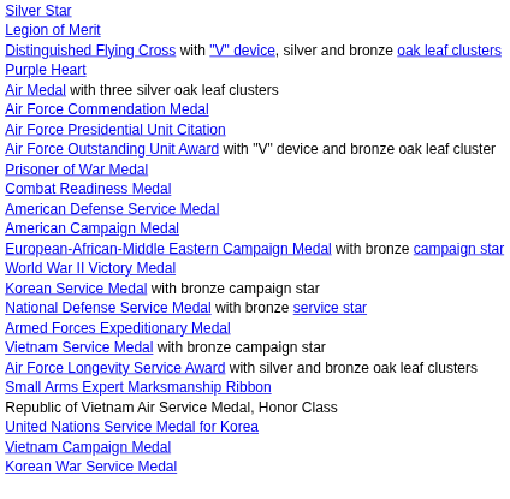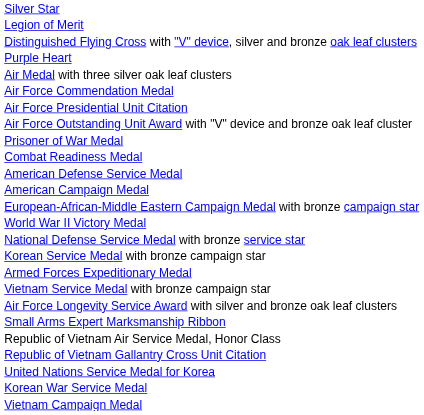 <table>
 <tr>
 <td></td>
 <td><a href='#'>Silver Star</a></td>
 </tr>
 <tr>
 <td></td>
 <td><a href='#'>Legion of Merit</a></td>
 </tr>
 <tr>
 <td></td>
 <td><a href='#'>Distinguished Flying Cross</a> with <a href='#'>"V" device</a>, silver and bronze <a href='#'>oak leaf clusters</a></td>
 </tr>
 <tr>
 <td></td>
 <td><a href='#'>Purple Heart</a></td>
 </tr>
 <tr>
 <td></td>
 <td><a href='#'>Air Medal</a> with three silver oak leaf clusters</td>
 </tr>
 <tr>
 <td></td>
 <td><a href='#'>Air Force Commendation Medal</a></td>
 </tr>
 <tr>
 <td></td>
 <td><a href='#'>Air Force Presidential Unit Citation</a></td>
 </tr>
 <tr>
 <td></td>
 <td><a href='#'>Air Force Outstanding Unit Award</a> with "V" device and bronze oak leaf cluster</td>
 </tr>
 <tr>
 <td></td>
 <td><a href='#'>Prisoner of War Medal</a></td>
 </tr>
 <tr>
 <td></td>
 <td><a href='#'>Combat Readiness Medal</a></td>
 </tr>
 <tr>
 <td></td>
 <td><a href='#'>American Defense Service Medal</a></td>
 </tr>
 <tr>
 <td></td>
 <td><a href='#'>American Campaign Medal</a></td>
 </tr>
 <tr>
 <td></td>
 <td><a href='#'>European-African-Middle Eastern Campaign Medal</a> with bronze <a href='#'>campaign star</a></td>
 </tr>
 <tr>
 <td></td>
 <td><a href='#'>World War II Victory Medal</a></td>
 </tr>
 <tr>
 <td></td>
-<td><a href='#'>Korean Service Medal</a> with bronze campaign star</td>
+<td><a href='#'>National Defense Service Medal</a> with bronze <a href='#'>service star</a></td>
 </tr>
 <tr>
 <td></td>
-<td><a href='#'>National Defense Service Medal</a> with bronze <a href='#'>service star</a></td>
+<td><a href='#'>Korean Service Medal</a> with bronze campaign star</td>
 </tr>
 <tr>
 <td></td>
 <td><a href='#'>Armed Forces Expeditionary Medal</a></td>
 </tr>
 <tr>
 <td></td>
 <td><a href='#'>Vietnam Service Medal</a> with bronze campaign star</td>
 </tr>
 <tr>
 <td></td>
 <td><a href='#'>Air Force Longevity Service Award</a> with silver and bronze oak leaf clusters</td>
 </tr>
 <tr>
 <td></td>
 <td><a href='#'>Small Arms Expert Marksmanship Ribbon</a></td>
 </tr>
 <tr>
 <td></td>
 <td>Republic of Vietnam Air Service Medal, Honor Class</td>
 </tr>
 <tr>
 <td></td>
+<td><a href='#'>Republic of Vietnam Gallantry Cross Unit Citation</a></td>
+</tr>
+<tr>
+<td></td>
 <td><a href='#'>United Nations Service Medal for Korea</a></td>
+</tr>
+<tr>
+<td></td>
+<td><a href='#'>Korean War Service Medal</a></td>
 </tr>
 <tr>
 <td></td>
 <td><a href='#'>Vietnam Campaign Medal</a></td>
 </tr>
-<tr>
-<td></td>
-<td><a href='#'>Korean War Service Medal</a></td>
-</tr>
 </table>
